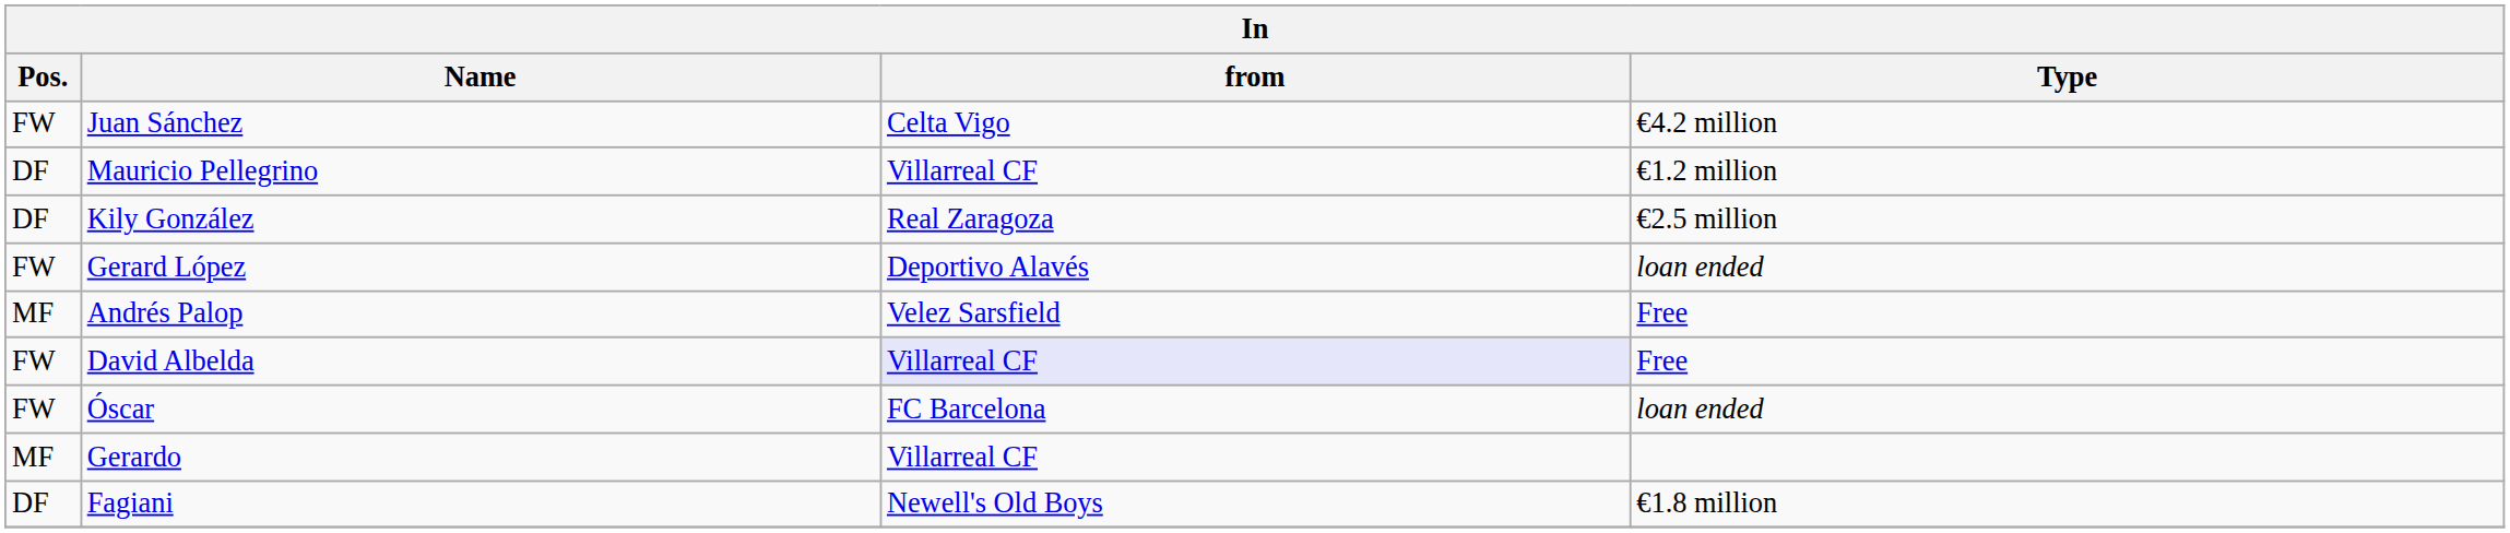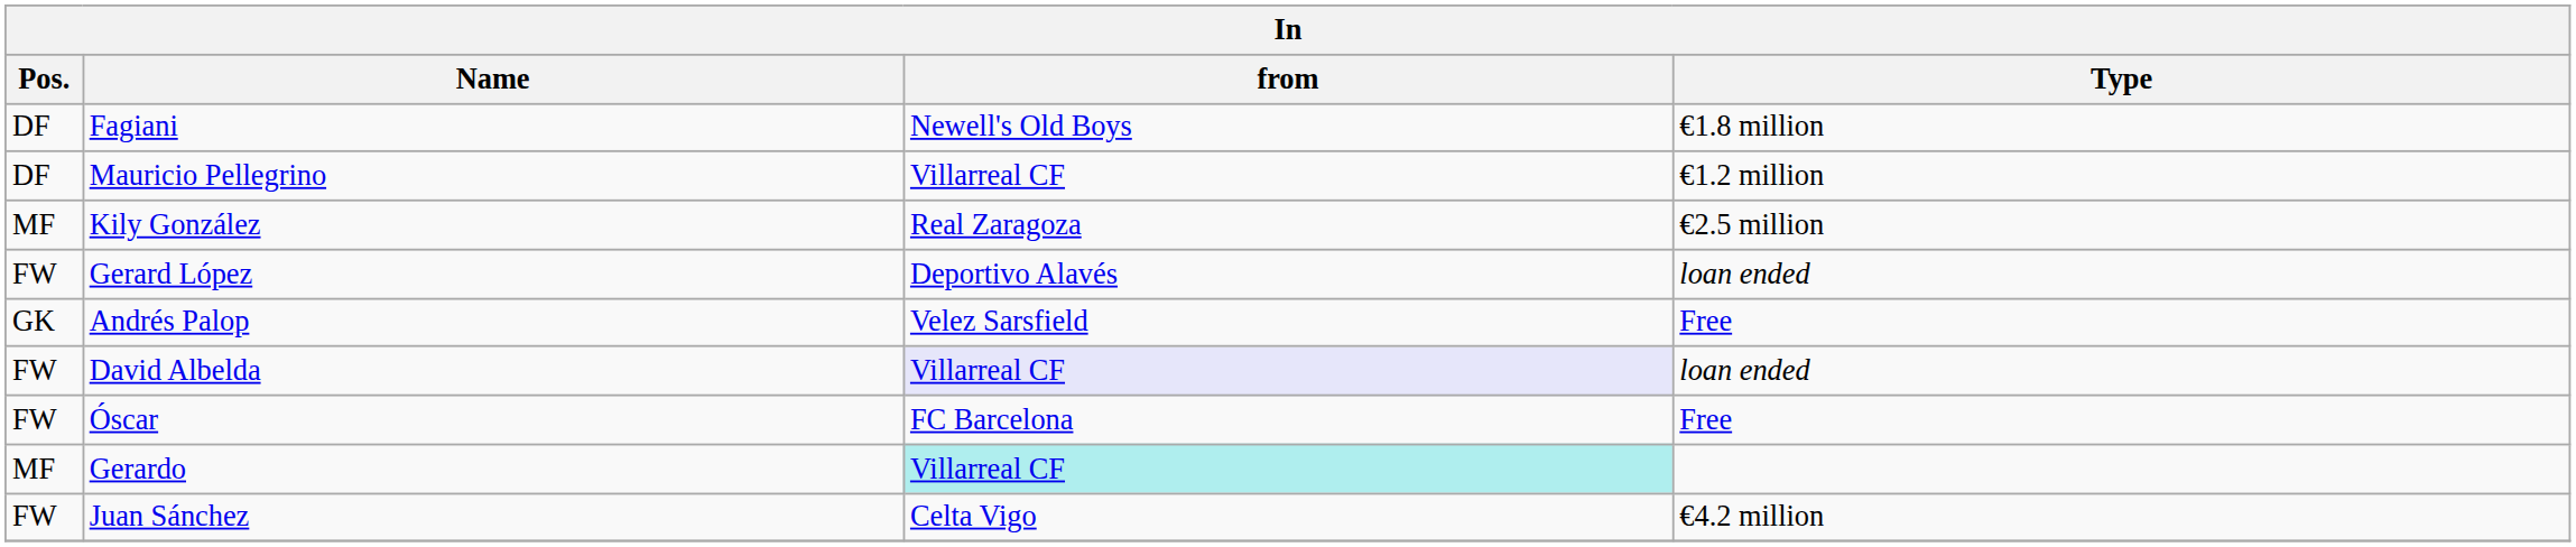 <table class="wikitable" style="font-size:90%;width:99%;">
 <tr>
 <th colspan="4">In</th>
 </tr>
 <tr>
 <th width=3%>Pos.</th>
 <th width=32%>Name</th>
 <th width=30%>from</th>
 <th width=35%>Type</th>
 </tr>
 <tr>
-<td>FW</td>
-<td><a href='#'>Juan Sánchez</a></td>
-<td><a href='#'>Celta Vigo</a></td>
-<td>€4.2 million</td>
+<td>DF</td>
+<td><a href='#'>Fagiani</a></td>
+<td><a href='#'>Newell's Old Boys</a></td>
+<td>€1.8 million</td>
 </tr>
 <tr>
 <td>DF</td>
 <td><a href='#'>Mauricio Pellegrino</a></td>
 <td><a href='#'>Villarreal CF</a></td>
 <td>€1.2 million</td>
 </tr>
 <tr>
-<td>DF</td>
+<td>MF</td>
 <td><a href='#'>Kily González</a></td>
 <td><a href='#'>Real Zaragoza</a></td>
 <td>€2.5 million</td>
 </tr>
 <tr>
 <td>FW</td>
 <td><a href='#'>Gerard López</a></td>
 <td><a href='#'>Deportivo Alavés</a></td>
 <td><em>loan ended</em></td>
 </tr>
 <tr>
-<td>MF</td>
+<td>GK</td>
 <td><a href='#'>Andrés Palop</a></td>
 <td><a href='#'>Velez Sarsfield</a></td>
 <td><a href='#'>Free</a></td>
 </tr>
 <tr>
 <td>FW</td>
 <td><a href='#'>David Albelda</a></td>
 <td style="background: lavender;"><a href='#'>Villarreal CF</a></td>
-<td><a href='#'>Free</a></td>
+<td><em>loan ended</em></td>
 </tr>
 <tr>
 <td>FW</td>
 <td><a href='#'>Óscar</a></td>
 <td><a href='#'>FC Barcelona</a></td>
-<td><em>loan ended</em></td>
+<td><a href='#'>Free</a></td>
 </tr>
 <tr>
 <td>MF</td>
 <td><a href='#'>Gerardo</a></td>
-<td><a href='#'>Villarreal CF</a></td>
+<td style="background: paleturquoise;"><a href='#'>Villarreal CF</a></td>
 <td></td>
 </tr>
 <tr>
-<td>DF</td>
-<td><a href='#'>Fagiani</a></td>
-<td><a href='#'>Newell's Old Boys</a></td>
-<td>€1.8 million</td>
+<td>FW</td>
+<td><a href='#'>Juan Sánchez</a></td>
+<td><a href='#'>Celta Vigo</a></td>
+<td>€4.2 million</td>
 </tr>
 <tr>
 </tr>
 </table>
